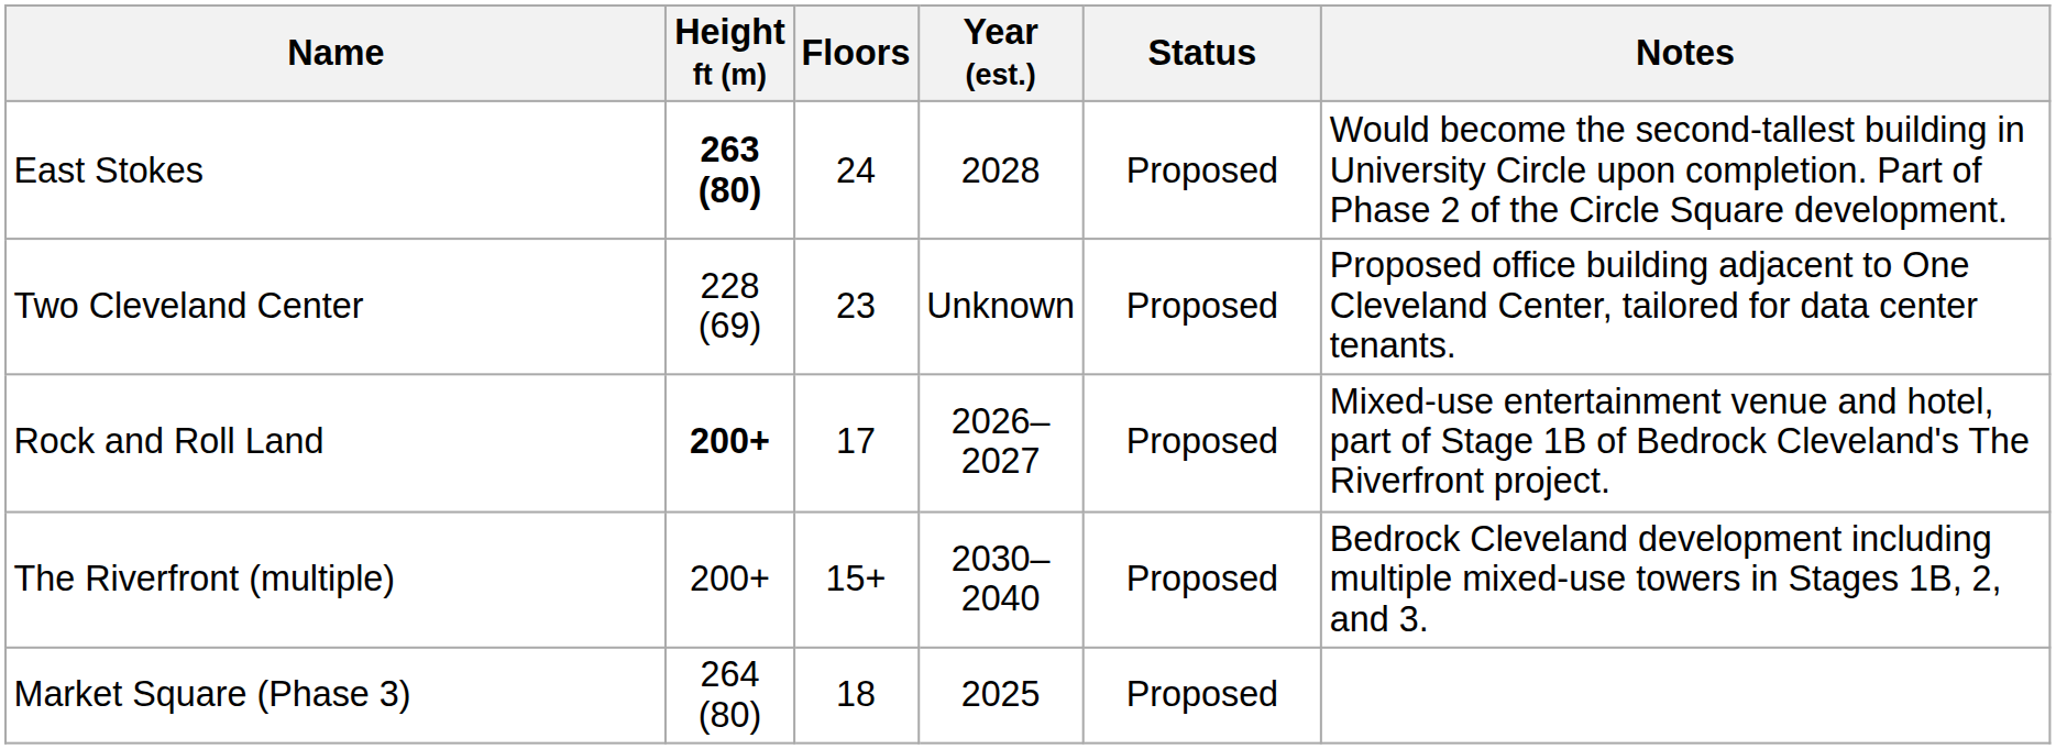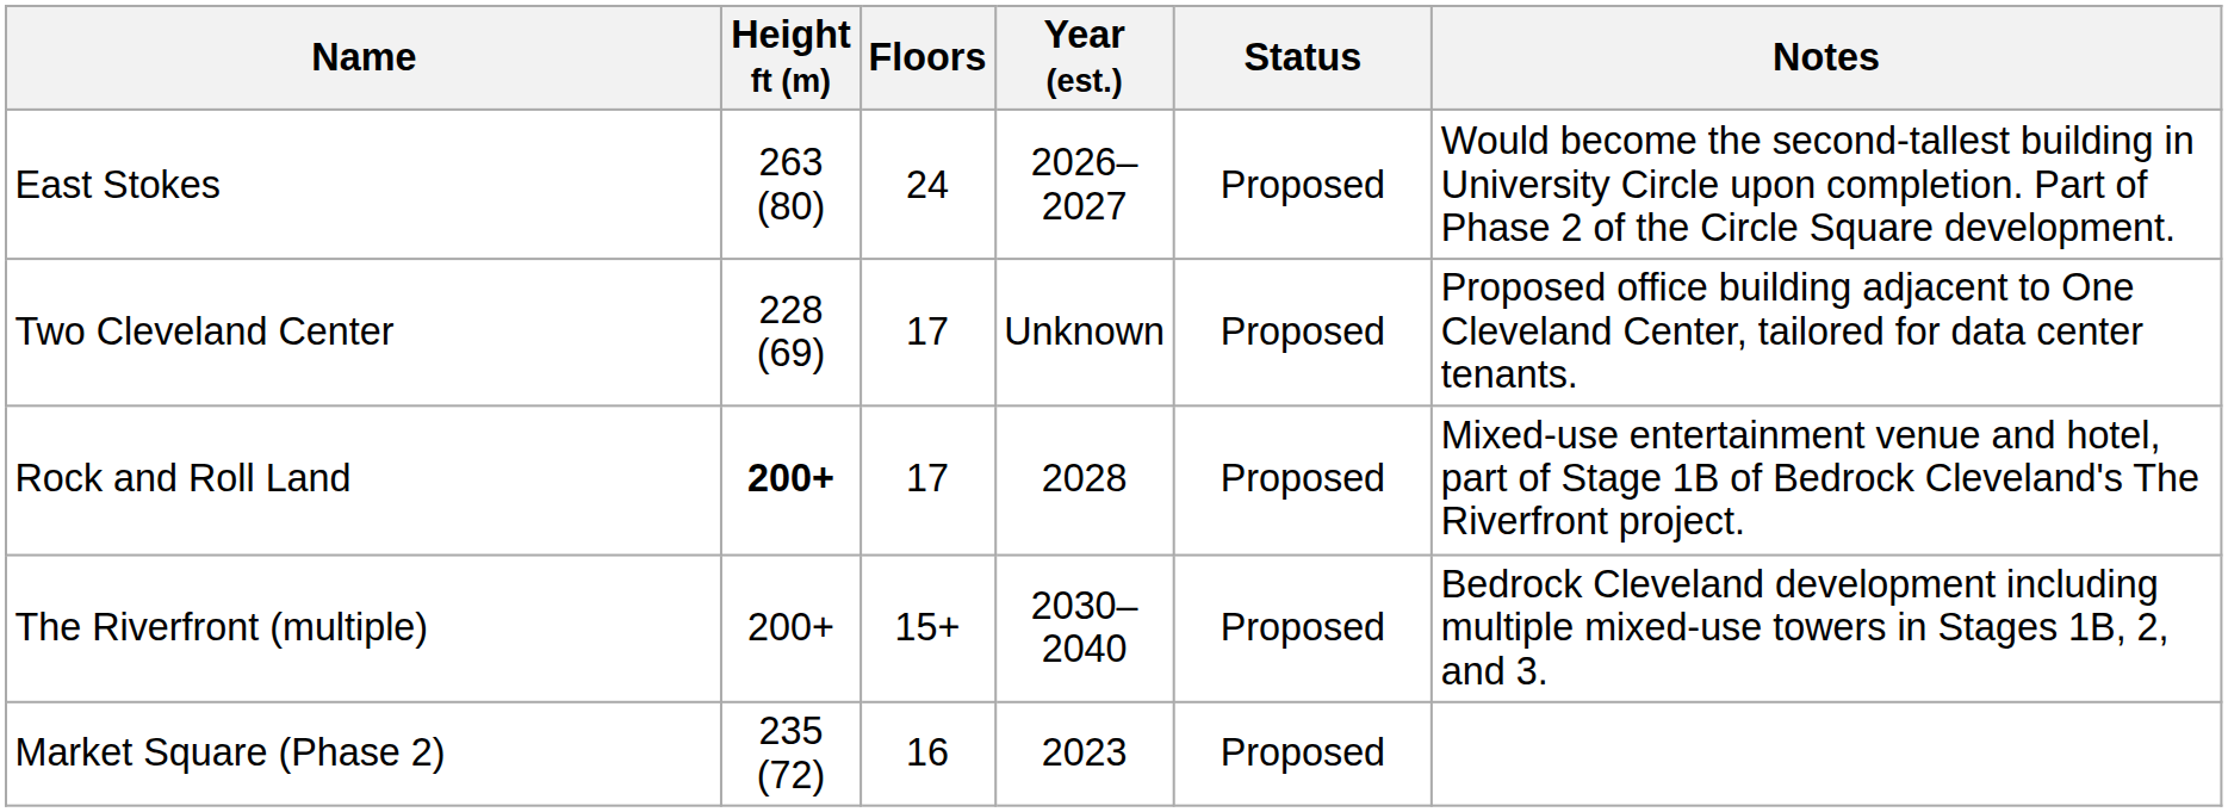 <table class="wikitable sortable" style="border:#999; background:#fff; text-align: center">
 <tr>
 <th scope=col style="width:290px;">Name</th>
 <th scope=col style="width:40px;">Height<br><small>ft (m)</small></th>
 <th scope=col style="width:40px;">Floors</th>
 <th scope=col style="width:40px;">Year<br><small>(est.)</small></th>
 <th scope=col style="width:100px;">Status</th>
 <th scope=col class="unsortable" style="width:320px;">Notes</th>
 </tr>
 <tr>
 <td align=left>East Stokes</td>
-<td align="center"><strong>263 (80)</strong></td>
+<td align="center">263 (80)</td>
 <td align="center">24</td>
-<td align="center">2028</td>
+<td align="center">2026–2027</td>
 <td align="center">Proposed</td>
 <td align=left>Would become the second-tallest building in University Circle upon completion. Part of Phase 2 of the Circle Square development.</td>
 </tr>
 <tr>
 <td align=left>Two Cleveland Center</td>
 <td align="center">228 (69)</td>
-<td align="center">23</td>
+<td align="center">17</td>
 <td align="center">Unknown</td>
 <td align="center">Proposed</td>
 <td align=left>Proposed office building adjacent to One Cleveland Center, tailored for data center tenants. </td>
 </tr>
 <tr>
 <td align=left>Rock and Roll Land</td>
 <td align="center"><strong>200+</strong></td>
 <td align="center">17</td>
-<td align="center">2026–2027</td>
+<td align="center">2028</td>
 <td align="center">Proposed</td>
 <td align=left>Mixed-use entertainment venue and hotel, part of Stage 1B of Bedrock Cleveland's The Riverfront project.</td>
 </tr>
 <tr>
 <td align=left>The Riverfront (multiple)</td>
 <td align="center">200+</td>
 <td align="center">15+</td>
 <td align="center">2030–2040</td>
 <td align="center">Proposed</td>
 <td align=left>Bedrock Cleveland development including multiple mixed-use towers in Stages 1B, 2, and 3.</td>
 </tr>
 <tr>
-<td align=left>Market Square (Phase 3)</td>
-<td align="center">264 (80)</td>
-<td align="center">18</td>
-<td align="center">2025</td>
+<td align=left>Market Square (Phase 2)</td>
+<td align="center">235 (72)</td>
+<td align="center">16</td>
+<td align="center">2023</td>
 <td align="center">Proposed</td>
 <td align="center"></td>
 </tr>
 <tr>
 </tr>
 </table>
